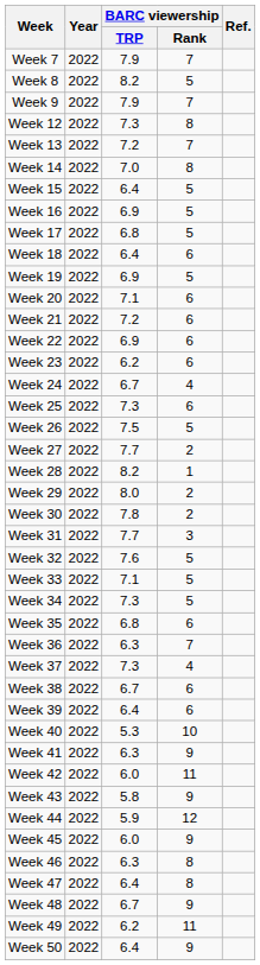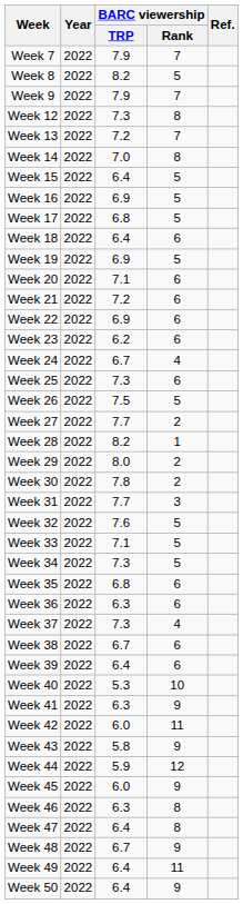 <table class="wikitable sortable" style="text-align:center">
 <tr>
 <th rowspan="2">Week</th>
 <th rowspan="2">Year</th>
 <th colspan="2"><a href='#'>BARC</a> viewership</th>
 <th rowspan="2">Ref.</th>
 </tr>
 <tr>
 <th><a href='#'>TRP</a></th>
 <th>Rank</th>
 </tr>
 <tr>
 <td>Week 7</td>
 <td>2022</td>
 <td>7.9</td>
 <td>7</td>
 <td></td>
 </tr>
 <tr>
 <td>Week 8</td>
 <td>2022</td>
 <td>8.2</td>
 <td>5</td>
 <td></td>
 </tr>
 <tr>
 <td>Week 9</td>
 <td>2022</td>
 <td>7.9</td>
 <td>7</td>
 <td></td>
 </tr>
 <tr>
 <td>Week 12</td>
 <td>2022</td>
 <td>7.3</td>
 <td>8</td>
 <td></td>
 </tr>
 <tr>
 <td>Week 13</td>
 <td>2022</td>
 <td>7.2</td>
 <td>7</td>
 <td></td>
 </tr>
 <tr>
 <td>Week 14</td>
 <td>2022</td>
 <td>7.0</td>
 <td>8</td>
 <td></td>
 </tr>
 <tr>
 <td>Week 15</td>
 <td>2022</td>
 <td>6.4</td>
 <td>5</td>
 <td></td>
 </tr>
 <tr>
 <td>Week 16</td>
 <td>2022</td>
 <td>6.9</td>
 <td>5</td>
 <td></td>
 </tr>
 <tr>
 <td>Week 17</td>
 <td>2022</td>
 <td>6.8</td>
 <td>5</td>
 <td></td>
 </tr>
 <tr>
 <td>Week 18</td>
 <td>2022</td>
 <td>6.4</td>
 <td>6</td>
 <td></td>
 </tr>
 <tr>
 <td>Week 19</td>
 <td>2022</td>
 <td>6.9</td>
 <td>5</td>
 <td></td>
 </tr>
 <tr>
 <td>Week 20</td>
 <td>2022</td>
 <td>7.1</td>
 <td>6</td>
 <td></td>
 </tr>
 <tr>
 <td>Week 21</td>
 <td>2022</td>
 <td>7.2</td>
 <td>6</td>
 <td></td>
 </tr>
 <tr>
 <td>Week 22</td>
 <td>2022</td>
 <td>6.9</td>
 <td>6</td>
 <td></td>
 </tr>
 <tr>
 <td>Week 23</td>
 <td>2022</td>
 <td>6.2</td>
 <td>6</td>
 <td></td>
 </tr>
 <tr>
 <td>Week 24</td>
 <td>2022</td>
 <td>6.7</td>
 <td>4</td>
 <td></td>
 </tr>
 <tr>
 <td>Week 25</td>
 <td>2022</td>
 <td>7.3</td>
 <td>6</td>
 <td></td>
 </tr>
 <tr>
 <td>Week 26</td>
 <td>2022</td>
 <td>7.5</td>
 <td>5</td>
 <td></td>
 </tr>
 <tr>
 <td>Week 27</td>
 <td>2022</td>
 <td>7.7</td>
 <td>2</td>
 <td></td>
 </tr>
 <tr>
 <td>Week 28</td>
 <td>2022</td>
 <td>8.2</td>
 <td>1</td>
 <td></td>
 </tr>
 <tr>
 <td>Week 29</td>
 <td>2022</td>
 <td>8.0</td>
 <td>2</td>
 <td></td>
 </tr>
 <tr>
 <td>Week 30</td>
 <td>2022</td>
 <td>7.8</td>
 <td>2</td>
 <td></td>
 </tr>
 <tr>
 <td>Week 31</td>
 <td>2022</td>
 <td>7.7</td>
 <td>3</td>
 <td></td>
 </tr>
 <tr>
 <td>Week 32</td>
 <td>2022</td>
 <td>7.6</td>
 <td>5</td>
 <td></td>
 </tr>
 <tr>
 <td>Week 33</td>
 <td>2022</td>
 <td>7.1</td>
 <td>5</td>
 <td></td>
 </tr>
 <tr>
 <td>Week 34</td>
 <td>2022</td>
 <td>7.3</td>
 <td>5</td>
 <td></td>
 </tr>
 <tr>
 <td>Week 35</td>
 <td>2022</td>
 <td>6.8</td>
 <td>6</td>
 <td></td>
 </tr>
 <tr>
 <td>Week 36</td>
 <td>2022</td>
 <td>6.3</td>
-<td>7</td>
+<td>6</td>
 <td></td>
 </tr>
 <tr>
 <td>Week 37</td>
 <td>2022</td>
 <td>7.3</td>
 <td>4</td>
 <td></td>
 </tr>
 <tr>
 <td>Week 38</td>
 <td>2022</td>
 <td>6.7</td>
 <td>6</td>
 <td></td>
 </tr>
 <tr>
 <td>Week 39</td>
 <td>2022</td>
 <td>6.4</td>
 <td>6</td>
 <td></td>
 </tr>
 <tr>
 <td>Week 40</td>
 <td>2022</td>
 <td>5.3</td>
 <td>10</td>
 <td></td>
 </tr>
 <tr>
 <td>Week 41</td>
 <td>2022</td>
 <td>6.3</td>
 <td>9</td>
 <td></td>
 </tr>
 <tr>
 <td>Week 42</td>
 <td>2022</td>
 <td>6.0</td>
 <td>11</td>
 <td></td>
 </tr>
 <tr>
 <td>Week 43</td>
 <td>2022</td>
 <td>5.8</td>
 <td>9</td>
 <td></td>
 </tr>
 <tr>
 <td>Week 44</td>
 <td>2022</td>
 <td>5.9</td>
 <td>12</td>
 <td></td>
 </tr>
 <tr>
 <td>Week 45</td>
 <td>2022</td>
 <td>6.0</td>
 <td>9</td>
 <td></td>
 </tr>
 <tr>
 <td>Week 46</td>
 <td>2022</td>
 <td>6.3</td>
 <td>8</td>
 <td></td>
 </tr>
 <tr>
 <td>Week 47</td>
 <td>2022</td>
 <td>6.4</td>
 <td>8</td>
 <td></td>
 </tr>
 <tr>
 <td>Week 48</td>
 <td>2022</td>
 <td>6.7</td>
 <td>9</td>
 <td></td>
 </tr>
 <tr>
 <td>Week 49</td>
 <td>2022</td>
-<td>6.2</td>
+<td>6.4</td>
 <td>11</td>
 <td></td>
 </tr>
 <tr>
 <td>Week 50</td>
 <td>2022</td>
 <td>6.4</td>
 <td>9</td>
 <td></td>
 </tr>
 </table>
